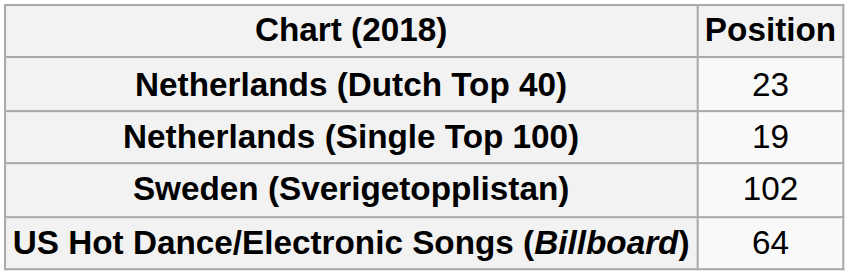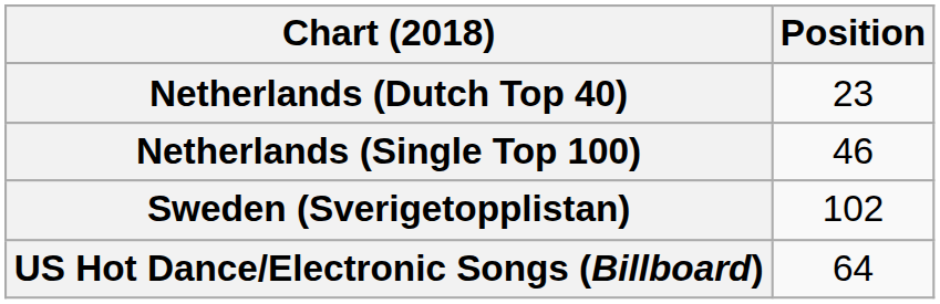 <table class="wikitable sortable plainrowheaders" style="text-align:center">
 <tr>
 <th scope="col">Chart (2018)</th>
 <th scope="col">Position</th>
 </tr>
 <tr>
 <th scope="row">Netherlands (Dutch Top 40)</th>
 <td>23</td>
 </tr>
 <tr>
 <th scope="row">Netherlands (Single Top 100)</th>
-<td>19</td>
+<td>46</td>
 </tr>
 <tr>
 <th scope="row">Sweden (Sverigetopplistan)</th>
 <td>102</td>
 </tr>
 <tr>
 <th scope="row">US Hot Dance/Electronic Songs (<em>Billboard</em>)</th>
 <td>64</td>
 </tr>
 </table>
